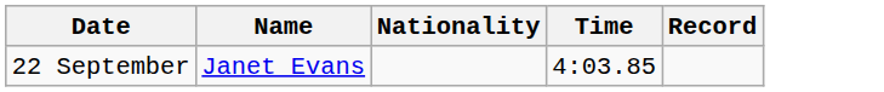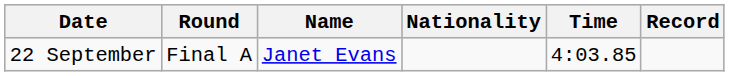 <table class="wikitable" style="text-align:center">
 <tr>
 <th>Date</th>
+<th>Round</th>
 <th>Name</th>
 <th>Nationality</th>
 <th>Time</th>
 <th>Record</th>
 </tr>
 <tr>
 <td>22 September</td>
+<td>Final A</td>
 <td align="left"><a href='#'>Janet Evans</a></td>
 <td align="left"></td>
 <td>4:03.85</td>
 <td></td>
 </tr>
 </table>
